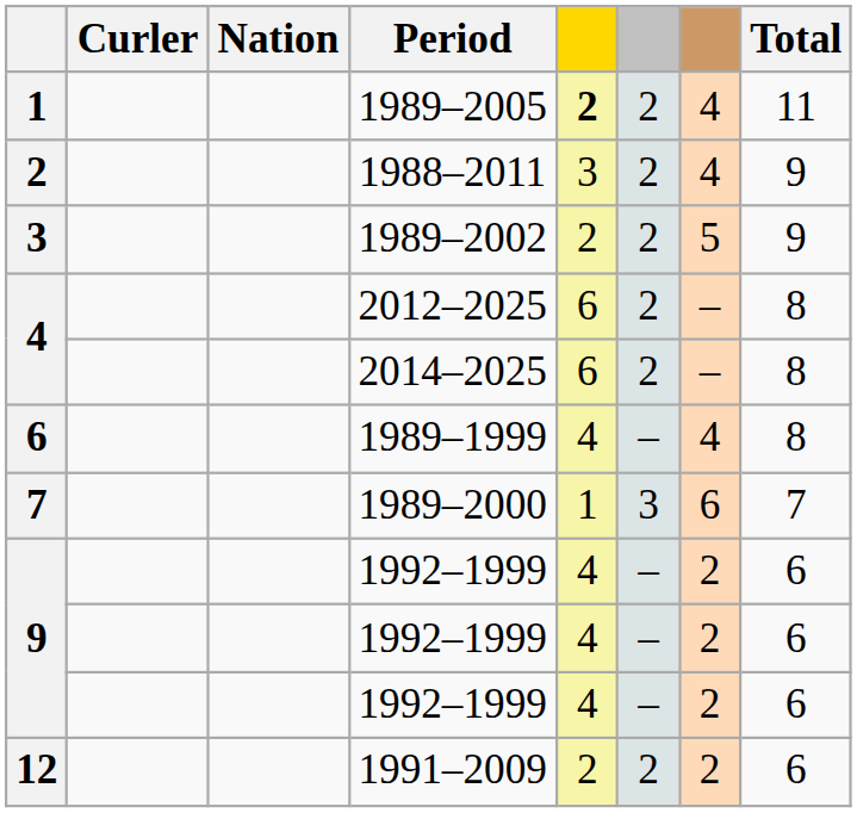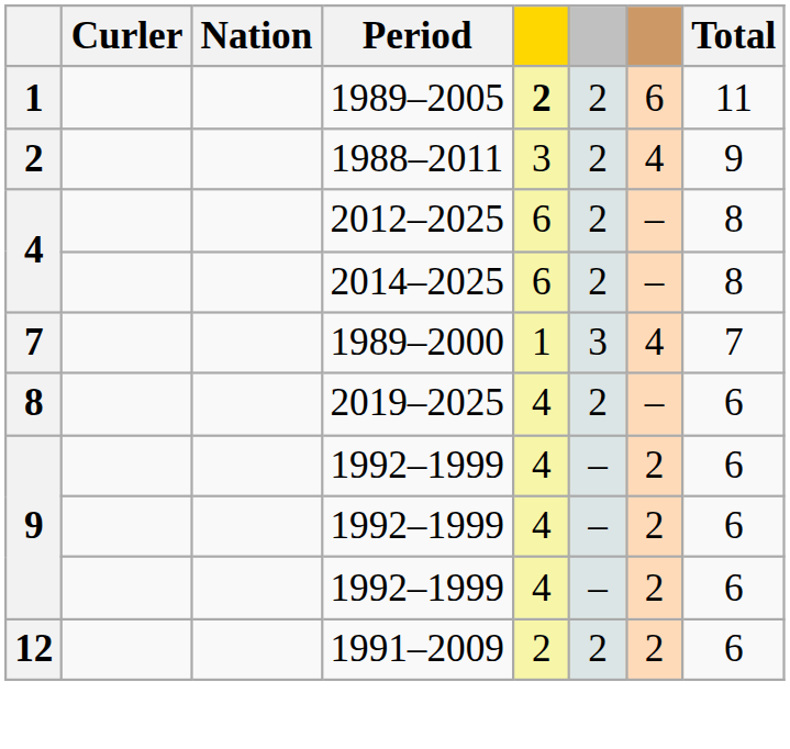 <table class="wikitable sortable" style="text-align:center">
 <tr>
 <th scope="col"></th>
 <th scope="col">Curler</th>
 <th scope="col">Nation</th>
 <th scope="col">Period</th>
 <th scope="col" style="width:1em; background-color:gold"></th>
 <th scope="col" style="width:1em;background-color:silver"></th>
 <th scope="col" style="width:1em;background-color:#CC9966"></th>
 <th scope="col">Total</th>
 </tr>
 <tr>
 <th scope="row">1</th>
 <td align="left"></td>
 <td align="left"></td>
 <td>1989–2005</td>
 <td bgcolor="#F7F6A8"><strong>2</strong></td>
 <td bgcolor="#DCE5E5">2</td>
-<td bgcolor="#FFDAB9">4</td>
+<td bgcolor="#FFDAB9">6</td>
 <td>11</td>
 </tr>
 <tr>
 <th scope="row">2</th>
 <td align="left"></td>
 <td align="left"></td>
 <td>1988–2011</td>
 <td bgcolor="#F7F6A8">3</td>
 <td bgcolor="#DCE5E5">2</td>
 <td bgcolor="#FFDAB9">4</td>
-<td>9</td>
-</tr>
-<tr>
-<th scope="row">3</th>
-<td align="left"></td>
-<td align="left"></td>
-<td>1989–2002</td>
-<td bgcolor="#F7F6A8">2</td>
-<td bgcolor="#DCE5E5">2</td>
-<td bgcolor="#FFDAB9">5</td>
 <td>9</td>
 </tr>
 <tr>
 <th scope="row" rowspan="2">4</th>
 <td align="left"></td>
 <td align="left"></td>
 <td>2012–2025</td>
 <td bgcolor="#F7F6A8">6</td>
 <td bgcolor="#DCE5E5">2</td>
 <td bgcolor="#FFDAB9">–</td>
 <td>8</td>
 </tr>
 <tr>
 <td align="left"></td>
 <td align="left"></td>
 <td>2014–2025</td>
 <td bgcolor="#F7F6A8">6</td>
 <td bgcolor="#DCE5E5">2</td>
 <td bgcolor="#FFDAB9">–</td>
 <td>8</td>
 </tr>
 <tr>
-<th scope="row">6</th>
-<td align="left"></td>
-<td align="left"></td>
-<td>1989–1999</td>
-<td bgcolor="#F7F6A8">4</td>
-<td bgcolor="#DCE5E5">–</td>
-<td bgcolor="#FFDAB9">4</td>
-<td>8</td>
-</tr>
-<tr>
 <th scope="row">7</th>
 <td align="left"></td>
 <td align="left"></td>
 <td>1989–2000</td>
 <td bgcolor="#F7F6A8">1</td>
 <td bgcolor="#DCE5E5">3</td>
-<td bgcolor="#FFDAB9">6</td>
+<td bgcolor="#FFDAB9">4</td>
 <td>7</td>
+</tr>
+<tr>
+<th scope="row">8</th>
+<td align="left"></td>
+<td align="left"></td>
+<td>2019–2025</td>
+<td bgcolor="#F7F6A8">4</td>
+<td bgcolor="#DCE5E5">2</td>
+<td bgcolor="#FFDAB9">–</td>
+<td>6</td>
 </tr>
 <tr>
 <th scope="row" rowspan="3">9</th>
 <td align="left"></td>
 <td align="left"></td>
 <td>1992–1999</td>
 <td bgcolor="#F7F6A8">4</td>
 <td bgcolor="#DCE5E5">–</td>
 <td bgcolor="#FFDAB9">2</td>
 <td>6</td>
 </tr>
 <tr>
 <td align="left"></td>
 <td align="left"></td>
 <td>1992–1999</td>
 <td bgcolor="#F7F6A8">4</td>
 <td bgcolor="#DCE5E5">–</td>
 <td bgcolor="#FFDAB9">2</td>
 <td>6</td>
 </tr>
 <tr>
 <td align="left"></td>
 <td align="left"></td>
 <td>1992–1999</td>
 <td bgcolor="#F7F6A8">4</td>
 <td bgcolor="#DCE5E5">–</td>
 <td bgcolor="#FFDAB9">2</td>
 <td>6</td>
 </tr>
 <tr>
 <th scope="row">12</th>
 <td align="left"></td>
 <td align="left"></td>
 <td>1991–2009</td>
 <td bgcolor="#F7F6A8">2</td>
 <td bgcolor="#DCE5E5">2</td>
 <td bgcolor="#FFDAB9">2</td>
 <td>6</td>
 </tr>
 </table>
